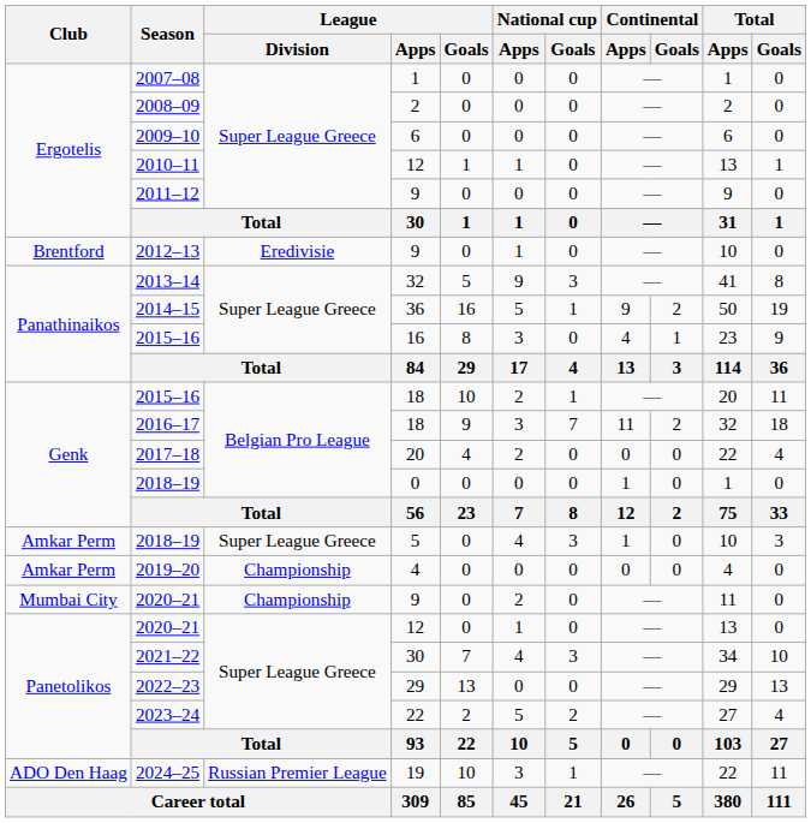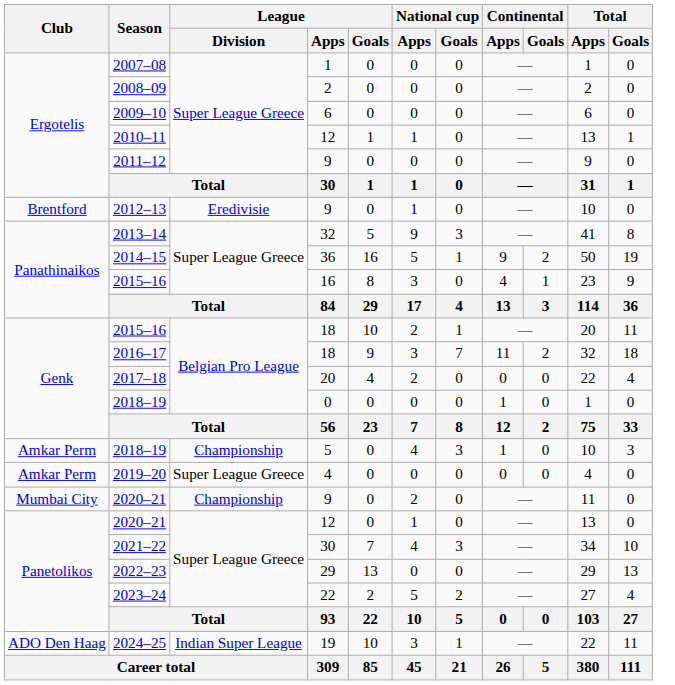 <table class="wikitable" style="text-align:center">
 <tr>
 <th rowspan="2">Club</th>
 <th rowspan="2">Season</th>
 <th colspan="3">League</th>
 <th colspan="2">National cup</th>
 <th colspan="2">Continental</th>
 <th colspan="2">Total</th>
 </tr>
 <tr>
 <th>Division</th>
 <th>Apps</th>
 <th>Goals</th>
 <th>Apps</th>
 <th>Goals</th>
 <th>Apps</th>
 <th>Goals</th>
 <th>Apps</th>
 <th>Goals</th>
 </tr>
 <tr>
 <td rowspan="6"><a href='#'>Ergotelis</a></td>
 <td><a href='#'>2007–08</a></td>
 <td rowspan="5"><a href='#'>Super League Greece</a></td>
 <td>1</td>
 <td>0</td>
 <td>0</td>
 <td>0</td>
 <td colspan="2">—</td>
 <td>1</td>
 <td>0</td>
 </tr>
 <tr>
 <td><a href='#'>2008–09</a></td>
 <td>2</td>
 <td>0</td>
 <td>0</td>
 <td>0</td>
 <td colspan="2">—</td>
 <td>2</td>
 <td>0</td>
 </tr>
 <tr>
 <td><a href='#'>2009–10</a></td>
 <td>6</td>
 <td>0</td>
 <td>0</td>
 <td>0</td>
 <td colspan="2">—</td>
 <td>6</td>
 <td>0</td>
 </tr>
 <tr>
 <td><a href='#'>2010–11</a></td>
 <td>12</td>
 <td>1</td>
 <td>1</td>
 <td>0</td>
 <td colspan="2">—</td>
 <td>13</td>
 <td>1</td>
 </tr>
 <tr>
 <td><a href='#'>2011–12</a></td>
 <td>9</td>
 <td>0</td>
 <td>0</td>
 <td>0</td>
 <td colspan="2">—</td>
 <td>9</td>
 <td>0</td>
 </tr>
 <tr>
 <th colspan="2">Total</th>
 <th>30</th>
 <th>1</th>
 <th>1</th>
 <th>0</th>
 <th colspan="2">—</th>
 <th>31</th>
 <th>1</th>
 </tr>
 <tr>
 <td><a href='#'>Brentford</a></td>
 <td><a href='#'>2012–13</a></td>
 <td><a href='#'>Eredivisie</a></td>
 <td>9</td>
 <td>0</td>
 <td>1</td>
 <td>0</td>
 <td colspan="2">—</td>
 <td>10</td>
 <td>0</td>
 </tr>
 <tr>
 <td rowspan="4"><a href='#'>Panathinaikos</a></td>
 <td><a href='#'>2013–14</a></td>
 <td rowspan="3">Super League Greece</td>
 <td>32</td>
 <td>5</td>
 <td>9</td>
 <td>3</td>
 <td colspan="2">―</td>
 <td>41</td>
 <td>8</td>
 </tr>
 <tr>
 <td><a href='#'>2014–15</a></td>
 <td>36</td>
 <td>16</td>
 <td>5</td>
 <td>1</td>
 <td>9</td>
 <td>2</td>
 <td>50</td>
 <td>19</td>
 </tr>
 <tr>
 <td><a href='#'>2015–16</a></td>
 <td>16</td>
 <td>8</td>
 <td>3</td>
 <td>0</td>
 <td>4</td>
 <td>1</td>
 <td>23</td>
 <td>9</td>
 </tr>
 <tr>
 <th colspan="2">Total</th>
 <th>84</th>
 <th>29</th>
 <th>17</th>
 <th>4</th>
 <th>13</th>
 <th>3</th>
 <th>114</th>
 <th>36</th>
 </tr>
 <tr>
 <td rowspan="5"><a href='#'>Genk</a></td>
 <td><a href='#'>2015–16</a></td>
 <td rowspan="4"><a href='#'>Belgian Pro League</a></td>
 <td>18</td>
 <td>10</td>
 <td>2</td>
 <td>1</td>
 <td colspan="2">—</td>
 <td>20</td>
 <td>11</td>
 </tr>
 <tr>
 <td><a href='#'>2016–17</a></td>
 <td>18</td>
 <td>9</td>
 <td>3</td>
 <td>7</td>
 <td>11</td>
 <td>2</td>
 <td>32</td>
 <td>18</td>
 </tr>
 <tr>
 <td><a href='#'>2017–18</a></td>
 <td>20</td>
 <td>4</td>
 <td>2</td>
 <td>0</td>
 <td>0</td>
 <td>0</td>
 <td>22</td>
 <td>4</td>
 </tr>
 <tr>
 <td><a href='#'>2018–19</a></td>
 <td>0</td>
 <td>0</td>
 <td>0</td>
 <td>0</td>
 <td>1</td>
 <td>0</td>
 <td>1</td>
 <td>0</td>
 </tr>
 <tr>
 <th colspan="2">Total</th>
 <th>56</th>
 <th>23</th>
 <th>7</th>
 <th>8</th>
 <th>12</th>
 <th>2</th>
 <th>75</th>
 <th>33</th>
 </tr>
 <tr>
 <td><a href='#'>Amkar Perm</a></td>
 <td><a href='#'>2018–19</a></td>
-<td>Super League Greece</td>
+<td><a href='#'>Championship</a></td>
 <td>5</td>
 <td>0</td>
 <td>4</td>
 <td>3</td>
 <td>1</td>
 <td>0</td>
 <td>10</td>
 <td>3</td>
 </tr>
 <tr>
 <td><a href='#'>Amkar Perm</a></td>
 <td><a href='#'>2019–20</a></td>
-<td><a href='#'>Championship</a></td>
+<td>Super League Greece</td>
 <td>4</td>
 <td>0</td>
 <td>0</td>
 <td>0</td>
 <td>0</td>
 <td>0</td>
 <td>4</td>
 <td>0</td>
 </tr>
 <tr>
 <td><a href='#'>Mumbai City</a></td>
 <td><a href='#'>2020–21</a></td>
 <td><a href='#'>Championship</a></td>
 <td>9</td>
 <td>0</td>
 <td>2</td>
 <td>0</td>
 <td colspan="2">—</td>
 <td>11</td>
 <td>0</td>
 </tr>
 <tr>
 <td rowspan="5"><a href='#'>Panetolikos</a></td>
 <td><a href='#'>2020–21</a></td>
 <td rowspan="4">Super League Greece</td>
 <td>12</td>
 <td>0</td>
 <td>1</td>
 <td>0</td>
 <td colspan="2">—</td>
 <td>13</td>
 <td>0</td>
 </tr>
 <tr>
 <td><a href='#'>2021–22</a></td>
 <td>30</td>
 <td>7</td>
 <td>4</td>
 <td>3</td>
 <td colspan="2">—</td>
 <td>34</td>
 <td>10</td>
 </tr>
 <tr>
 <td><a href='#'>2022–23</a></td>
 <td>29</td>
 <td>13</td>
 <td>0</td>
 <td>0</td>
 <td colspan="2">—</td>
 <td>29</td>
 <td>13</td>
 </tr>
 <tr>
 <td><a href='#'>2023–24</a></td>
 <td>22</td>
 <td>2</td>
 <td>5</td>
 <td>2</td>
 <td colspan="2">—</td>
 <td>27</td>
 <td>4</td>
 </tr>
 <tr>
 <th colspan="2">Total</th>
 <th>93</th>
 <th>22</th>
 <th>10</th>
 <th>5</th>
 <th>0</th>
 <th>0</th>
 <th>103</th>
 <th>27</th>
 </tr>
 <tr>
 <td><a href='#'>ADO Den Haag</a></td>
 <td><a href='#'>2024–25</a></td>
-<td><a href='#'>Russian Premier League</a></td>
+<td><a href='#'>Indian Super League</a></td>
 <td>19</td>
 <td>10</td>
 <td>3</td>
 <td>1</td>
 <td colspan="2">—</td>
 <td>22</td>
 <td>11</td>
 </tr>
 <tr>
 <th colspan="3">Career total</th>
 <th>309</th>
 <th>85</th>
 <th>45</th>
 <th>21</th>
 <th>26</th>
 <th>5</th>
 <th>380</th>
 <th>111</th>
 </tr>
 </table>
